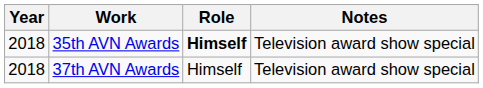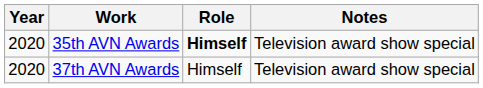 <table class="wikitable">
 <tr>
 <th>Year</th>
 <th>Work</th>
 <th>Role</th>
 <th>Notes</th>
 </tr>
 <tr>
-<td>2018</td>
+<td>2020</td>
 <td><a href='#'>35th AVN Awards</a></td>
 <td><strong>Himself</strong></td>
 <td>Television award show special</td>
 </tr>
 <tr>
-<td>2018</td>
+<td>2020</td>
 <td><a href='#'>37th AVN Awards</a></td>
 <td>Himself</td>
 <td>Television award show special</td>
 </tr>
 </table>
